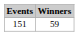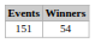 <table class="wikitable plainrowheaders" style="background:#fff; font-size:83%; line-height:13px; border:grey solid 1px; border-collapse:collapse;">
 <tr style="background:#ccc; text-align:center;">
 <th style="background:#ccc;" width="20">Events</th>
 <th style="background:#ccc;" width="50">Winners</th>
 </tr>
 <tr>
 <td align=center>151</td>
-<td align=center>59</td>
+<td align=center>54</td>
 </tr>
 </table>
